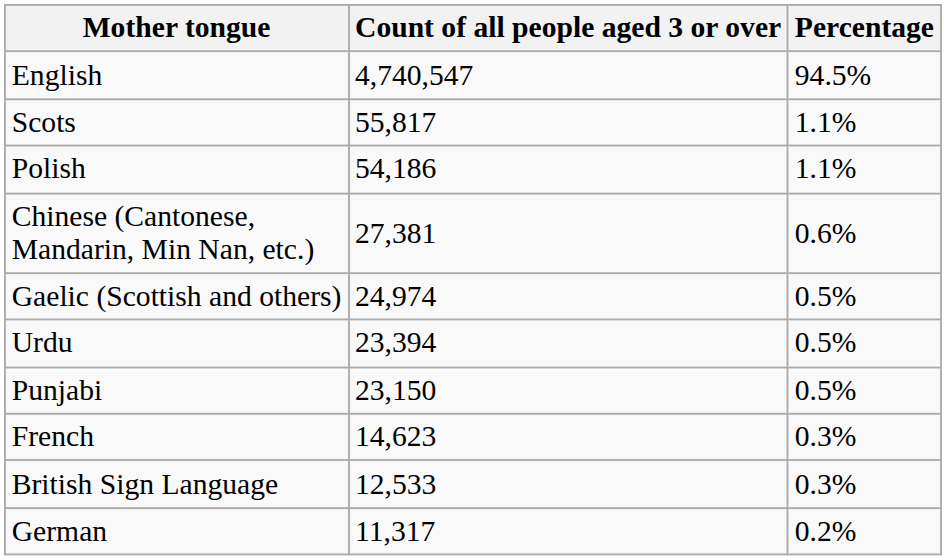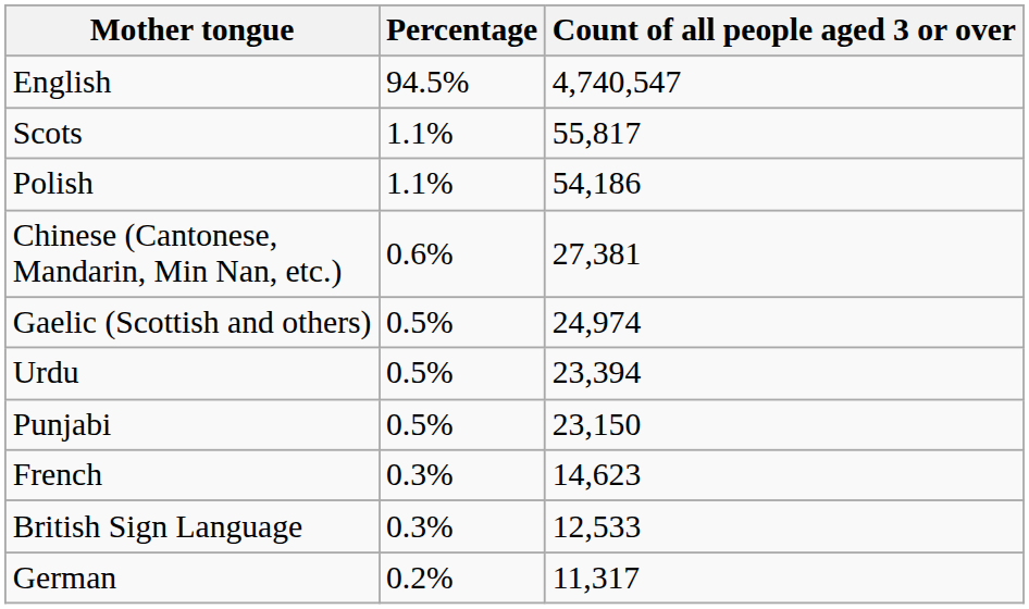 <table class="wikitable">
 <tr>
 <th>Mother tongue</th>
+<th>Percentage</th>
 <th>Count of all people aged 3 or over</th>
-<th>Percentage</th>
 </tr>
 <tr>
 <td>English</td>
+<td>94.5%</td>
 <td>4,740,547</td>
-<td>94.5%</td>
 </tr>
 <tr>
 <td>Scots</td>
+<td>1.1%</td>
 <td>55,817</td>
-<td>1.1%</td>
 </tr>
 <tr>
 <td>Polish</td>
+<td>1.1%</td>
 <td>54,186</td>
-<td>1.1%</td>
 </tr>
 <tr>
 <td>Chinese (Cantonese,<br>Mandarin, Min Nan, etc.)</td>
+<td>0.6%</td>
 <td>27,381</td>
-<td>0.6%</td>
 </tr>
 <tr>
 <td>Gaelic (Scottish and others)</td>
+<td>0.5%</td>
 <td>24,974</td>
-<td>0.5%</td>
 </tr>
 <tr>
 <td>Urdu</td>
+<td>0.5%</td>
 <td>23,394</td>
-<td>0.5%</td>
 </tr>
 <tr>
 <td>Punjabi</td>
+<td>0.5%</td>
 <td>23,150</td>
-<td>0.5%</td>
 </tr>
 <tr>
 <td>French</td>
+<td>0.3%</td>
 <td>14,623</td>
-<td>0.3%</td>
 </tr>
 <tr>
 <td>British Sign Language</td>
+<td>0.3%</td>
 <td>12,533</td>
-<td>0.3%</td>
 </tr>
 <tr>
 <td>German</td>
+<td>0.2%</td>
 <td>11,317</td>
-<td>0.2%</td>
 </tr>
 </table>
